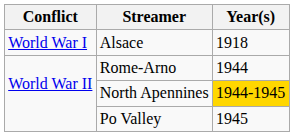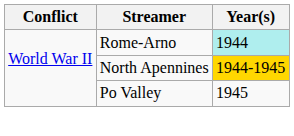 <table class=wikitable>
 <tr>
 <th>Conflict</th>
 <th>Streamer</th>
 <th>Year(s)</th>
 </tr>
 <tr>
-<td rowspan="1"><a href='#'>World War I</a> <br> </td>
-<td>Alsace</td>
-<td>1918</td>
-</tr>
-<tr>
 <td rowspan="3"><a href='#'>World War II</a> <br> <br> </td>
 <td>Rome-Arno</td>
-<td>1944</td>
+<td style="background: paleturquoise;">1944</td>
 </tr>
 <tr>
 <td>North Apennines</td>
 <td style="background: gold;">1944-1945</td>
 </tr>
 <tr>
 <td>Po Valley</td>
 <td>1945</td>
 </tr>
 </table>
